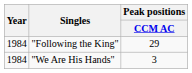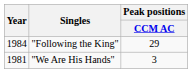 <table class="wikitable">
 <tr>
 <th rowspan="2">Year</th>
 <th rowspan="2">Singles</th>
 <th colspan="1">Peak positions</th>
 </tr>
 <tr>
 <th><a href='#'>CCM AC</a></th>
 </tr>
 <tr>
 <td>1984</td>
 <td>"Following the King"</td>
 <td align="center">29</td>
 </tr>
 <tr>
-<td>1984</td>
+<td>1981</td>
 <td>"We Are His Hands"</td>
 <td align="center">3</td>
 </tr>
 </table>
